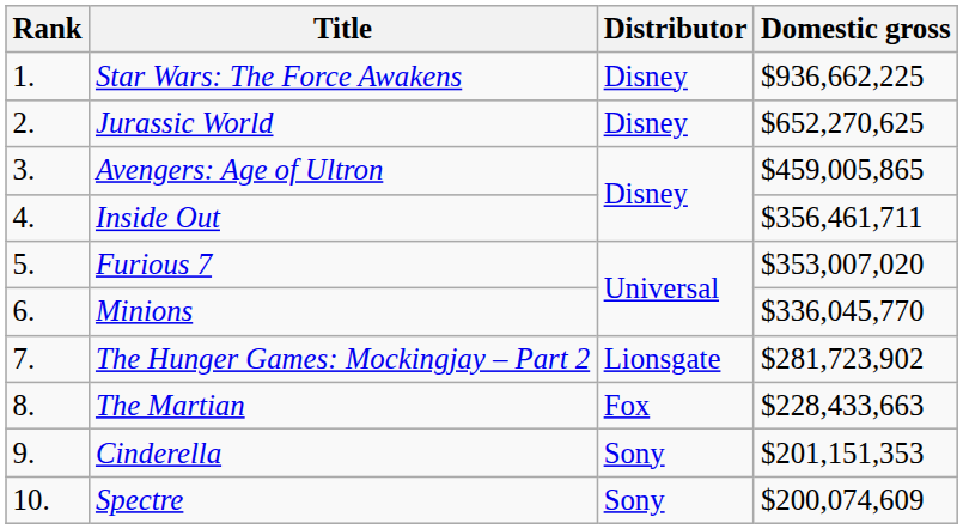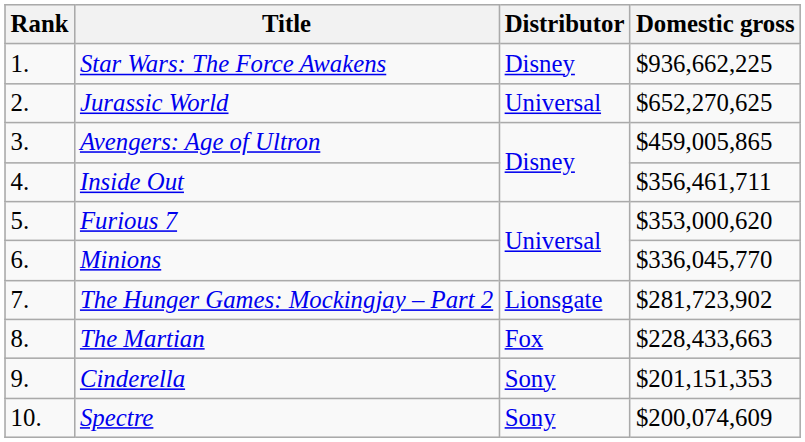 <table class="wikitable sortable" style="margin:auto; margin:auto;">
 <tr>
 <th>Rank</th>
 <th>Title</th>
 <th>Distributor</th>
 <th>Domestic gross</th>
 </tr>
 <tr>
 <td>1.</td>
 <td><em><a href='#'>Star Wars: The Force Awakens</a></em></td>
 <td><a href='#'>Disney</a></td>
 <td>$936,662,225</td>
 </tr>
 <tr>
 <td>2.</td>
 <td><em><a href='#'>Jurassic World</a></em></td>
-<td><a href='#'>Disney</a></td>
+<td><a href='#'>Universal</a></td>
 <td>$652,270,625</td>
 </tr>
 <tr>
 <td>3.</td>
 <td><em><a href='#'>Avengers: Age of Ultron</a></em></td>
 <td rowspan=2><a href='#'>Disney</a></td>
 <td>$459,005,865</td>
 </tr>
 <tr>
 <td>4.</td>
 <td><em><a href='#'>Inside Out</a></em></td>
 <td>$356,461,711</td>
 </tr>
 <tr>
 <td>5.</td>
 <td><em><a href='#'>Furious 7</a></em></td>
 <td rowspan=2><a href='#'>Universal</a></td>
-<td>$353,007,020</td>
+<td>$353,000,620</td>
 </tr>
 <tr>
 <td>6.</td>
 <td><em><a href='#'>Minions</a></em></td>
 <td>$336,045,770</td>
 </tr>
 <tr>
 <td>7.</td>
 <td><em><a href='#'>The Hunger Games: Mockingjay – Part 2</a></em></td>
 <td><a href='#'>Lionsgate</a></td>
 <td>$281,723,902</td>
 </tr>
 <tr>
 <td>8.</td>
 <td><em><a href='#'>The Martian</a></em></td>
 <td><a href='#'>Fox</a></td>
 <td>$228,433,663</td>
 </tr>
 <tr>
 <td>9.</td>
 <td><em><a href='#'>Cinderella</a></em></td>
 <td><a href='#'>Sony</a></td>
 <td>$201,151,353</td>
 </tr>
 <tr>
 <td>10.</td>
 <td><em><a href='#'>Spectre</a></em></td>
 <td><a href='#'>Sony</a></td>
 <td>$200,074,609</td>
 </tr>
 </table>
